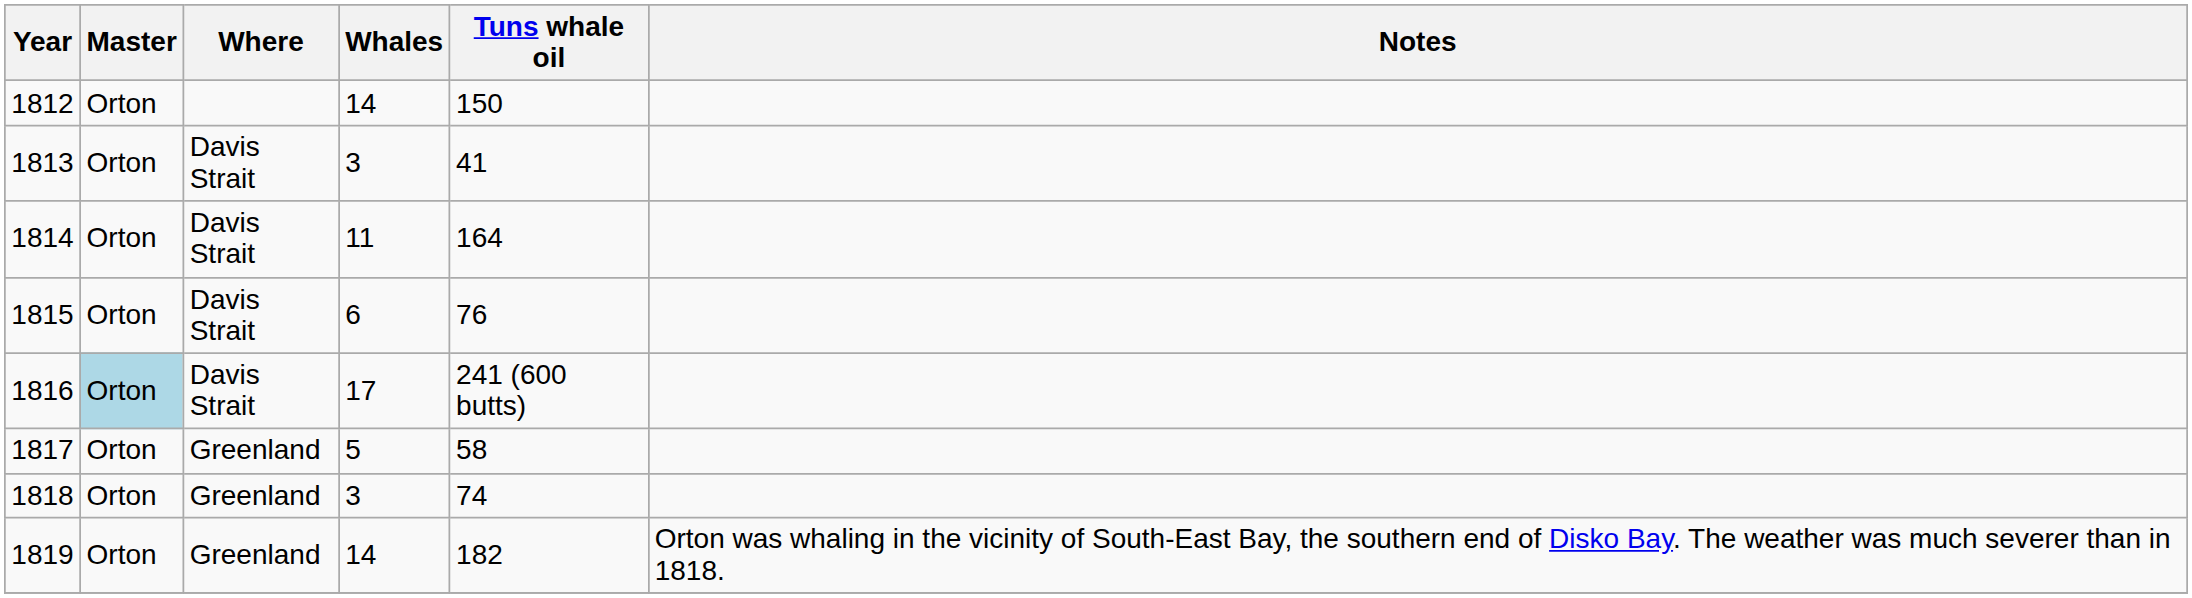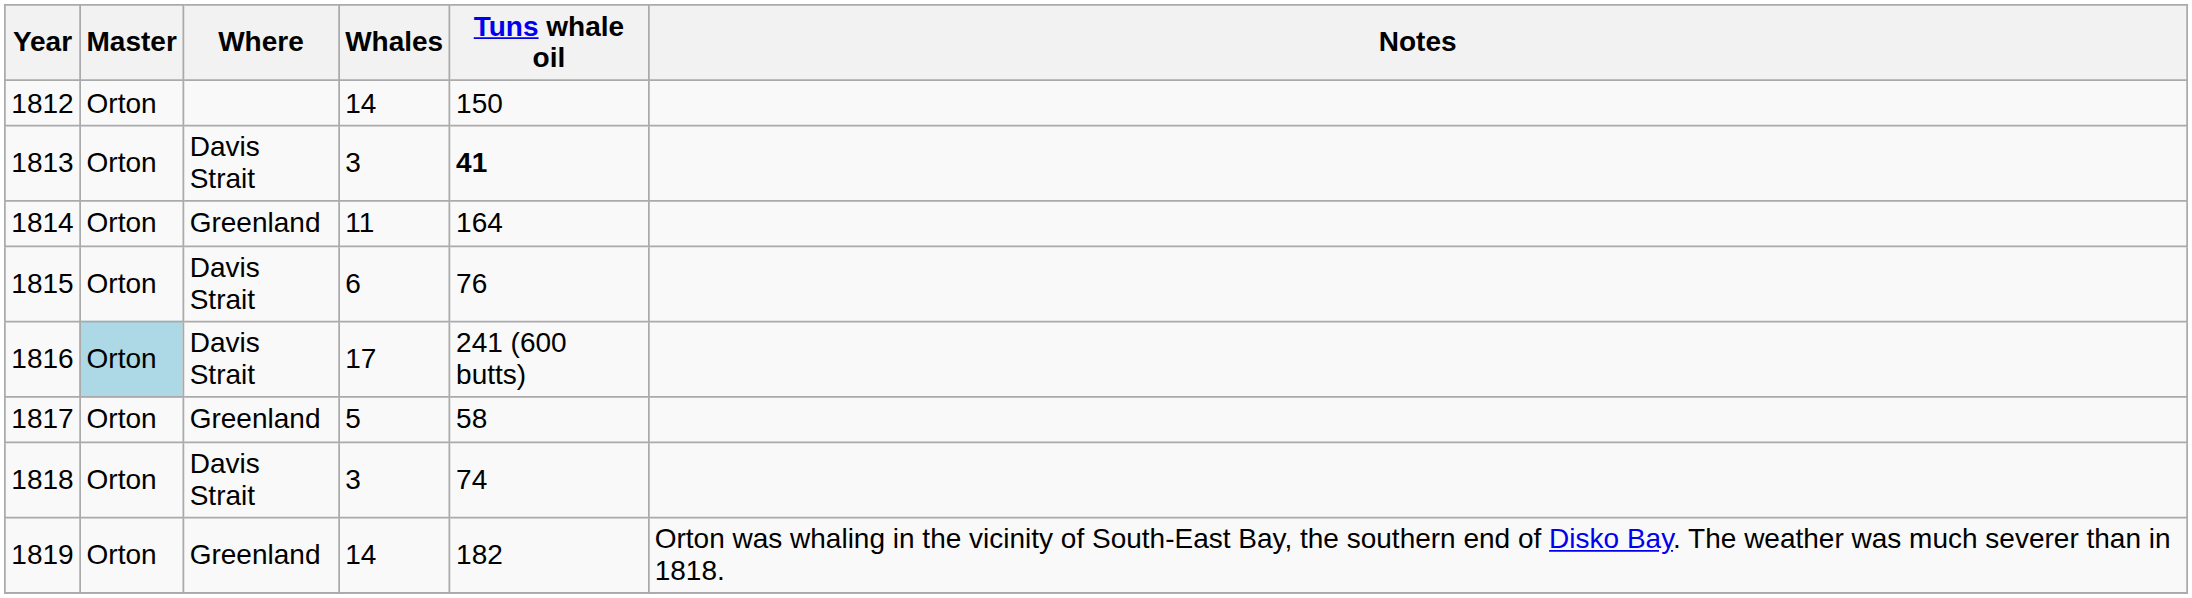 <table class="sortable wikitable">
 <tr>
 <th>Year</th>
 <th>Master</th>
 <th>Where</th>
 <th>Whales</th>
 <th><a href='#'>Tuns</a> whale oil</th>
 <th>Notes</th>
 </tr>
 <tr>
 <td>1812</td>
 <td>Orton</td>
 <td></td>
 <td>14</td>
 <td>150</td>
 <td></td>
 </tr>
 <tr>
 <td>1813</td>
 <td>Orton</td>
 <td>Davis Strait</td>
 <td>3</td>
-<td>41</td>
+<td><strong>41</strong></td>
 <td></td>
 </tr>
 <tr>
 <td>1814</td>
 <td>Orton</td>
-<td>Davis Strait</td>
+<td>Greenland</td>
 <td>11</td>
 <td>164</td>
 <td></td>
 </tr>
 <tr>
 <td>1815</td>
 <td>Orton</td>
 <td>Davis Strait</td>
 <td>6</td>
 <td>76</td>
 <td></td>
 </tr>
 <tr>
 <td>1816</td>
 <td style="background: lightblue;">Orton</td>
 <td>Davis Strait</td>
 <td>17</td>
 <td>241 (600 butts)</td>
 <td></td>
 </tr>
 <tr>
 <td>1817</td>
 <td>Orton</td>
 <td>Greenland</td>
 <td>5</td>
 <td>58</td>
 <td></td>
 </tr>
 <tr>
 <td>1818</td>
 <td>Orton</td>
-<td>Greenland</td>
+<td>Davis Strait</td>
 <td>3</td>
 <td>74</td>
 <td></td>
 </tr>
 <tr>
 <td>1819</td>
 <td>Orton</td>
 <td>Greenland</td>
 <td>14</td>
 <td>182</td>
 <td>Orton was whaling in the vicinity of South-East Bay, the southern end of <a href='#'>Disko Bay</a>. The weather was much severer than in 1818.</td>
 </tr>
 <tr>
 </tr>
 </table>
